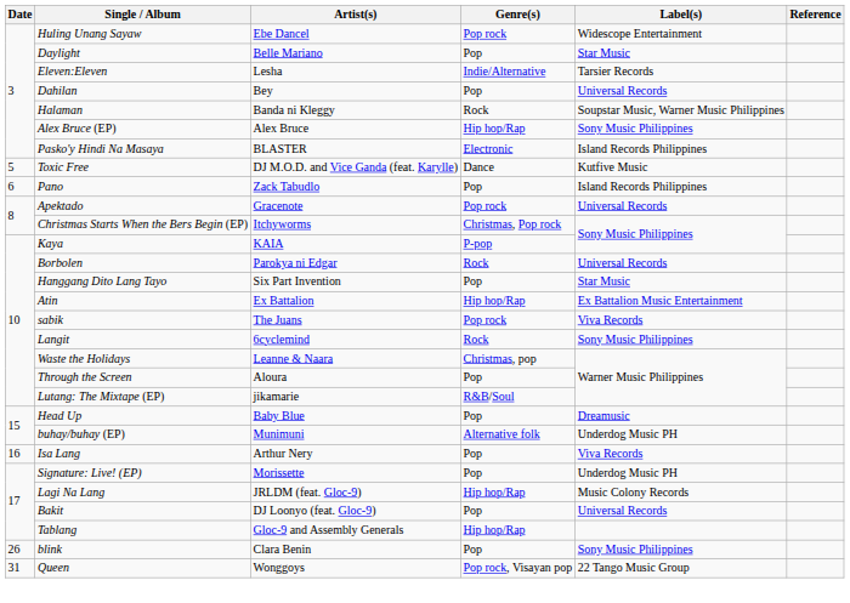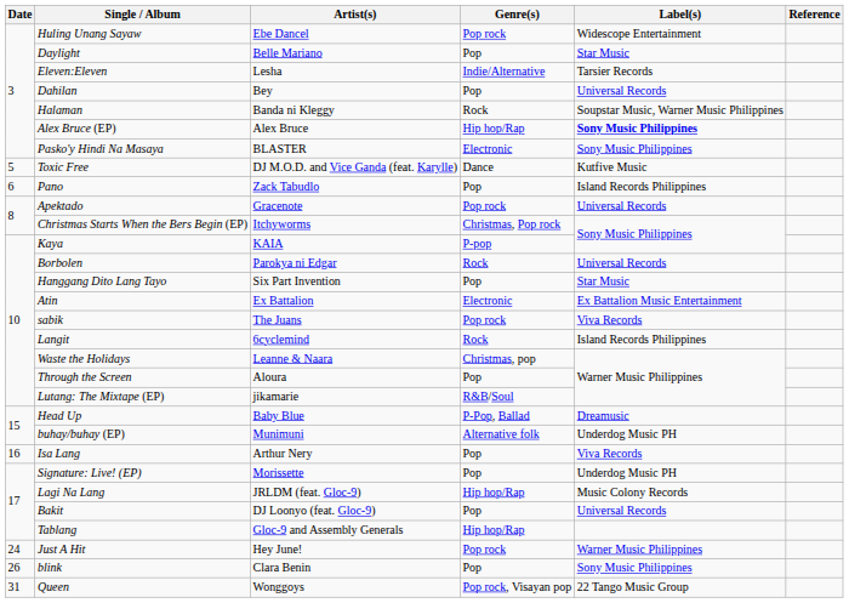 <table class="wikitable">
 <tr>
 <th>Date</th>
 <th>Single / Album</th>
 <th>Artist(s)</th>
 <th>Genre(s)</th>
 <th>Label(s)</th>
 <th>Reference</th>
 </tr>
 <tr>
 <td rowspan="7">3</td>
 <td><em>Huling Unang Sayaw</em></td>
 <td><a href='#'>Ebe Dancel</a></td>
 <td><a href='#'>Pop rock</a></td>
 <td>Widescope Entertainment</td>
 <td></td>
 </tr>
 <tr>
 <td><em>Daylight</em></td>
 <td><a href='#'>Belle Mariano</a></td>
 <td>Pop</td>
 <td><a href='#'>Star Music</a></td>
 <td></td>
 </tr>
 <tr>
 <td><em>Eleven:Eleven</em></td>
 <td>Lesha</td>
 <td><a href='#'>Indie/Alternative</a></td>
 <td>Tarsier Records</td>
 <td></td>
 </tr>
 <tr>
 <td><em>Dahilan</em></td>
 <td>Bey</td>
 <td>Pop</td>
 <td><a href='#'>Universal Records</a></td>
 <td></td>
 </tr>
 <tr>
 <td><em>Halaman</em></td>
 <td>Banda ni Kleggy</td>
 <td>Rock</td>
 <td>Soupstar Music, Warner Music Philippines</td>
 <td></td>
 </tr>
 <tr>
 <td><em>Alex Bruce</em> (EP)</td>
 <td>Alex Bruce</td>
 <td><a href='#'>Hip hop/Rap</a></td>
-<td><a href='#'>Sony Music Philippines</a></td>
+<td><strong><a href='#'>Sony Music Philippines</a></strong></td>
 <td></td>
 </tr>
 <tr>
 <td><em>Pasko'y Hindi Na Masaya</em></td>
 <td>BLASTER</td>
 <td><a href='#'>Electronic</a></td>
-<td>Island Records Philippines</td>
+<td><a href='#'>Sony Music Philippines</a></td>
 <td></td>
 </tr>
 <tr>
 <td>5</td>
 <td><em>Toxic Free</em></td>
 <td>DJ M.O.D. and <a href='#'>Vice Ganda</a> (feat. <a href='#'>Karylle</a>)</td>
 <td>Dance</td>
 <td>Kutfive Music</td>
 <td></td>
 </tr>
 <tr>
 <td>6</td>
 <td><em>Pano</em></td>
 <td><a href='#'>Zack Tabudlo</a></td>
 <td>Pop</td>
 <td>Island Records Philippines</td>
 <td></td>
 </tr>
 <tr>
 <td rowspan="2">8</td>
 <td><em>Apektado</em></td>
 <td><a href='#'>Gracenote</a></td>
 <td><a href='#'>Pop rock</a></td>
 <td><a href='#'>Universal Records</a></td>
 <td></td>
 </tr>
 <tr>
 <td><em>Christmas Starts When the Bers Begin</em> (EP)</td>
 <td><a href='#'>Itchyworms</a></td>
 <td><a href='#'>Christmas</a>, <a href='#'>Pop rock</a></td>
 <td rowspan="2"><a href='#'>Sony Music Philippines</a></td>
 <td></td>
 </tr>
 <tr>
 <td rowspan="9">10</td>
 <td><em>Kaya</em></td>
 <td><a href='#'>KAIA</a></td>
 <td><a href='#'>P-pop</a></td>
 <td></td>
 </tr>
 <tr>
 <td><em>Borbolen</em></td>
 <td><a href='#'>Parokya ni Edgar</a></td>
 <td><a href='#'>Rock</a></td>
 <td><a href='#'>Universal Records</a></td>
 <td></td>
 </tr>
 <tr>
 <td><em>Hanggang Dito Lang Tayo</em></td>
 <td>Six Part Invention</td>
 <td>Pop</td>
 <td><a href='#'>Star Music</a></td>
 <td></td>
 </tr>
 <tr>
 <td><em>Atin</em></td>
 <td><a href='#'>Ex Battalion</a></td>
-<td><a href='#'>Hip hop/Rap</a></td>
+<td><a href='#'>Electronic</a></td>
 <td><a href='#'>Ex Battalion Music Entertainment</a></td>
 <td></td>
 </tr>
 <tr>
 <td><em>sabik</em></td>
 <td><a href='#'>The Juans</a></td>
 <td><a href='#'>Pop rock</a></td>
 <td><a href='#'>Viva Records</a></td>
 <td></td>
 </tr>
 <tr>
 <td><em>Langit</em></td>
 <td><a href='#'>6cyclemind</a></td>
 <td><a href='#'>Rock</a></td>
-<td><a href='#'>Sony Music Philippines</a></td>
+<td>Island Records Philippines</td>
 <td></td>
 </tr>
 <tr>
 <td><em>Waste the Holidays</em></td>
 <td><a href='#'>Leanne & Naara</a></td>
 <td><a href='#'>Christmas</a>, pop</td>
 <td rowspan="3">Warner Music Philippines</td>
 <td></td>
 </tr>
 <tr>
 <td><em>Through the Screen</em></td>
 <td>Aloura</td>
 <td>Pop</td>
 <td></td>
 </tr>
 <tr>
 <td><em>Lutang: The Mixtape</em> (EP)</td>
 <td>jikamarie</td>
 <td><a href='#'>R&B</a>/<a href='#'>Soul</a></td>
 <td></td>
 </tr>
 <tr>
 <td rowspan="2">15</td>
 <td><em>Head Up</em></td>
 <td><a href='#'>Baby Blue</a></td>
-<td>Pop</td>
+<td><a href='#'>P-Pop</a>, <a href='#'>Ballad</a></td>
 <td><a href='#'>Dreamusic</a></td>
 <td></td>
 </tr>
 <tr>
 <td><em>buhay/buhay</em> (EP)</td>
 <td><a href='#'>Munimuni</a></td>
 <td><a href='#'>Alternative folk</a></td>
 <td>Underdog Music PH</td>
 <td></td>
 </tr>
 <tr>
 <td>16</td>
 <td><em>Isa Lang</em></td>
 <td>Arthur Nery</td>
 <td>Pop</td>
 <td><a href='#'>Viva Records</a></td>
 <td></td>
 </tr>
 <tr>
 <td rowspan="4">17</td>
 <td><em>Signature: Live! (EP)</em></td>
 <td><a href='#'>Morissette</a></td>
 <td>Pop</td>
 <td>Underdog Music PH</td>
 <td></td>
 </tr>
 <tr>
 <td><em>Lagi Na Lang</em></td>
 <td>JRLDM (feat. <a href='#'>Gloc-9</a>)</td>
 <td><a href='#'>Hip hop/Rap</a></td>
 <td>Music Colony Records</td>
 <td></td>
 </tr>
 <tr>
 <td><em>Bakit</em></td>
 <td>DJ Loonyo (feat. <a href='#'>Gloc-9</a>)</td>
 <td>Pop</td>
 <td><a href='#'>Universal Records</a></td>
 <td></td>
 </tr>
 <tr>
 <td><em>Tablang</em></td>
 <td><a href='#'>Gloc-9</a> and Assembly Generals</td>
 <td><a href='#'>Hip hop/Rap</a></td>
 <td></td>
 <td></td>
 </tr>
 <tr>
+<td>24</td>
+<td><em>Just A Hit</em></td>
+<td>Hey June!</td>
+<td><a href='#'>Pop rock</a></td>
+<td><a href='#'>Warner Music Philippines</a></td>
+<td></td>
+</tr>
+<tr>
 <td>26</td>
 <td><em>blink</em></td>
 <td>Clara Benin</td>
 <td>Pop</td>
 <td><a href='#'>Sony Music Philippines</a></td>
 <td></td>
 </tr>
 <tr>
 <td>31</td>
 <td><em>Queen</em></td>
 <td>Wonggoys</td>
 <td><a href='#'>Pop rock</a>, Visayan pop</td>
 <td>22 Tango Music Group</td>
 <td></td>
 </tr>
 </table>
